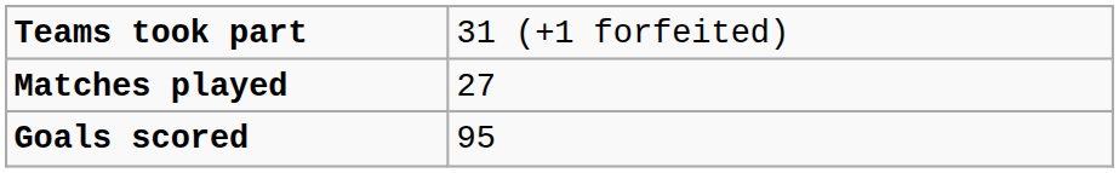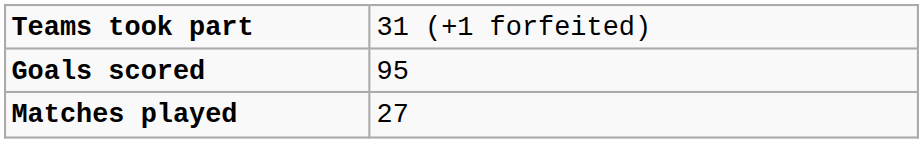 <table class="wikitable" style="width:50%">
 <tr>
 <td style="width:40%"><strong>Teams took part</strong></td>
 <td>31 (+1 forfeited)</td>
 </tr>
 <tr>
+<td><strong>Goals scored</strong></td>
+<td>95</td>
+</tr>
+<tr>
 <td><strong>Matches played</strong></td>
 <td>27</td>
 </tr>
-<tr>
-<td><strong>Goals scored</strong></td>
-<td>95</td>
-</tr>
 </table>
